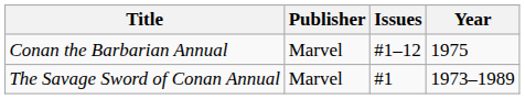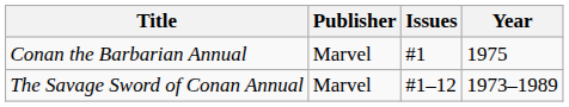 <table class="wikitable">
 <tr>
 <th>Title</th>
 <th>Publisher</th>
 <th>Issues</th>
 <th>Year</th>
 </tr>
 <tr>
 <td><em>Conan the Barbarian Annual</em></td>
 <td>Marvel</td>
-<td>#1–12</td>
+<td>#1</td>
 <td>1975</td>
 </tr>
 <tr>
 <td><em>The Savage Sword of Conan Annual</em></td>
 <td>Marvel</td>
-<td>#1</td>
+<td>#1–12</td>
 <td>1973–1989</td>
 </tr>
 </table>
